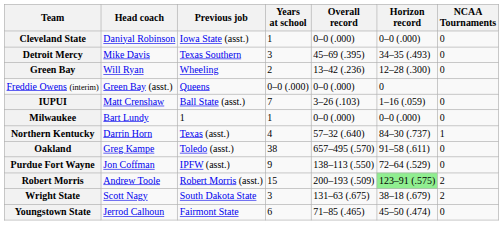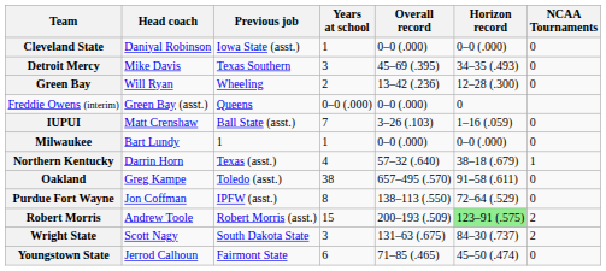 <table class="wikitable sortable">
 <tr>
 <th>Team</th>
 <th>Head coach</th>
 <th>Previous job</th>
 <th>Years<br>at school</th>
 <th>Overall<br>record</th>
 <th>Horizon<br>record</th>
 <th>NCAA<br>Tournaments</th>
 </tr>
 <tr>
 <th style=>Cleveland State</th>
 <td><a href='#'>Daniyal Robinson</a></td>
 <td><a href='#'>Iowa State</a> (asst.)</td>
 <td>1</td>
 <td>0–0 (.000)</td>
 <td>0–0 (.000)</td>
 <td>0</td>
 </tr>
 <tr>
 <th style=>Detroit Mercy</th>
 <td><a href='#'>Mike Davis</a></td>
 <td><a href='#'>Texas Southern</a></td>
 <td>3</td>
 <td>45–69 (.395)</td>
 <td>34–35 (.493)</td>
 <td>0</td>
 </tr>
 <tr>
 <th style=>Green Bay</th>
 <td><a href='#'>Will Ryan</a></td>
 <td><a href='#'>Wheeling</a></td>
 <td>2</td>
 <td>13–42 (.236)</td>
 <td>12–28 (.300)</td>
 <td>0</td>
 </tr>
 <tr>
 <td><a href='#'>Freddie Owens</a> <small>(interim)</small></td>
 <td><a href='#'>Green Bay</a> (asst.)</td>
 <td><a href='#'>Queens</a></td>
 <td>0–0 (.000)</td>
 <td>0–0 (.000)</td>
 <td>0</td>
 </tr>
 <tr>
 <th style=>IUPUI</th>
 <td><a href='#'>Matt Crenshaw</a></td>
 <td><a href='#'>Ball State</a> (asst.)</td>
 <td>7</td>
 <td>3–26 (.103)</td>
 <td>1–16 (.059)</td>
 <td>0</td>
 </tr>
 <tr>
 <th style=>Milwaukee</th>
 <td><a href='#'>Bart Lundy</a></td>
 <td>1</td>
 <td>1</td>
 <td>0–0 (.000)</td>
 <td>0–0 (.000)</td>
 <td>0</td>
 </tr>
 <tr>
 <th style=>Northern Kentucky</th>
 <td><a href='#'>Darrin Horn</a></td>
 <td><a href='#'>Texas</a> (asst.)</td>
 <td>4</td>
 <td>57–32 (.640)</td>
-<td>84–30 (.737)</td>
+<td>38–18 (.679)</td>
 <td>1</td>
 </tr>
 <tr>
 <th style=>Oakland</th>
 <td><a href='#'>Greg Kampe</a></td>
 <td><a href='#'>Toledo</a> (asst.)</td>
 <td>38</td>
 <td>657–495 (.570)</td>
 <td>91–58 (.611)</td>
 <td>0</td>
 </tr>
 <tr>
 <th style=>Purdue Fort Wayne</th>
 <td><a href='#'>Jon Coffman</a></td>
 <td><a href='#'>IPFW</a> (asst.)</td>
-<td>9</td>
+<td>8</td>
 <td>138–113 (.550)</td>
 <td>72–64 (.529)</td>
 <td>0</td>
 </tr>
 <tr>
 <th style=>Robert Morris</th>
 <td><a href='#'>Andrew Toole</a></td>
 <td><a href='#'>Robert Morris</a> (asst.)</td>
 <td>15</td>
 <td>200–193 (.509)</td>
 <td style="background: lightgreen;">123–91 (.575)</td>
 <td>2</td>
 </tr>
 <tr>
 <th style=>Wright State</th>
 <td><a href='#'>Scott Nagy</a></td>
 <td><a href='#'>South Dakota State</a></td>
 <td>3</td>
 <td>131–63 (.675)</td>
-<td>38–18 (.679)</td>
+<td>84–30 (.737)</td>
 <td>2</td>
 </tr>
 <tr>
 <th style=>Youngstown State</th>
 <td><a href='#'>Jerrod Calhoun</a></td>
 <td><a href='#'>Fairmont State</a></td>
 <td>6</td>
 <td>71–85 (.465)</td>
 <td>45–50 (.474)</td>
 <td>0</td>
 </tr>
 </table>
